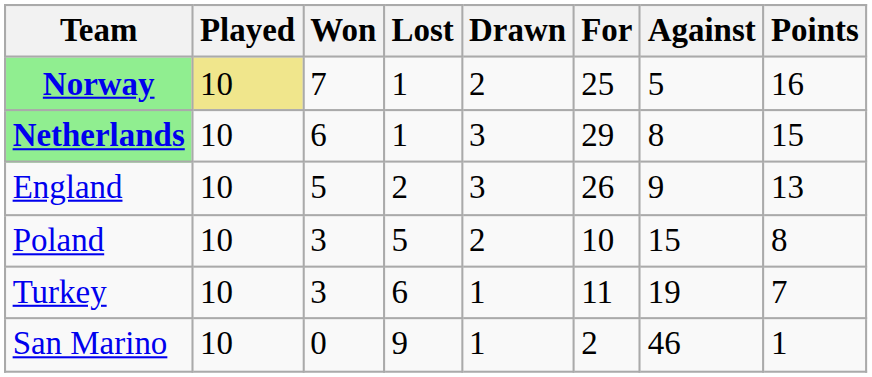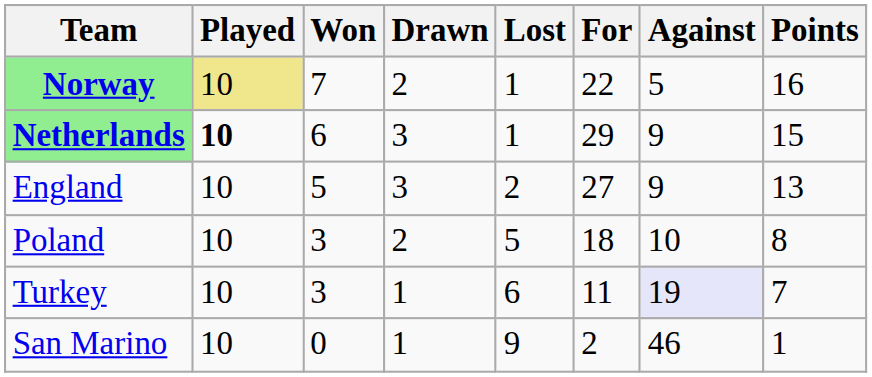 <table class="wikitable">
 <tr>
 <th>Team</th>
 <th>Played</th>
 <th>Won</th>
+<th>Drawn</th>
 <th>Lost</th>
-<th>Drawn</th>
 <th>For</th>
 <th>Against</th>
 <th>Points</th>
 </tr>
 <tr>
 <th style="background:lightgreen"><a href='#'>Norway</a></th>
 <td style="background: khaki;">10</td>
 <td>7</td>
+<td>2</td>
 <td>1</td>
-<td>2</td>
-<td>25</td>
+<td>22</td>
 <td>5</td>
 <td>16</td>
 </tr>
 <tr>
 <th style="background:lightgreen"><a href='#'>Netherlands</a></th>
-<td>10</td>
+<td><strong>10</strong></td>
 <td>6</td>
+<td>3</td>
 <td>1</td>
-<td>3</td>
 <td>29</td>
-<td>8</td>
+<td>9</td>
 <td>15</td>
 </tr>
 <tr>
 <td><a href='#'>England</a></td>
 <td>10</td>
 <td>5</td>
+<td>3</td>
 <td>2</td>
-<td>3</td>
-<td>26</td>
+<td>27</td>
 <td>9</td>
 <td>13</td>
 </tr>
 <tr>
 <td><a href='#'>Poland</a></td>
 <td>10</td>
 <td>3</td>
+<td>2</td>
 <td>5</td>
-<td>2</td>
+<td>18</td>
 <td>10</td>
-<td>15</td>
 <td>8</td>
 </tr>
 <tr>
 <td><a href='#'>Turkey</a></td>
 <td>10</td>
 <td>3</td>
+<td>1</td>
 <td>6</td>
-<td>1</td>
 <td>11</td>
-<td>19</td>
+<td style="background: lavender;">19</td>
 <td>7</td>
 </tr>
 <tr>
 <td><a href='#'>San Marino</a></td>
 <td>10</td>
 <td>0</td>
+<td>1</td>
 <td>9</td>
-<td>1</td>
 <td>2</td>
 <td>46</td>
 <td>1</td>
 </tr>
 </table>
